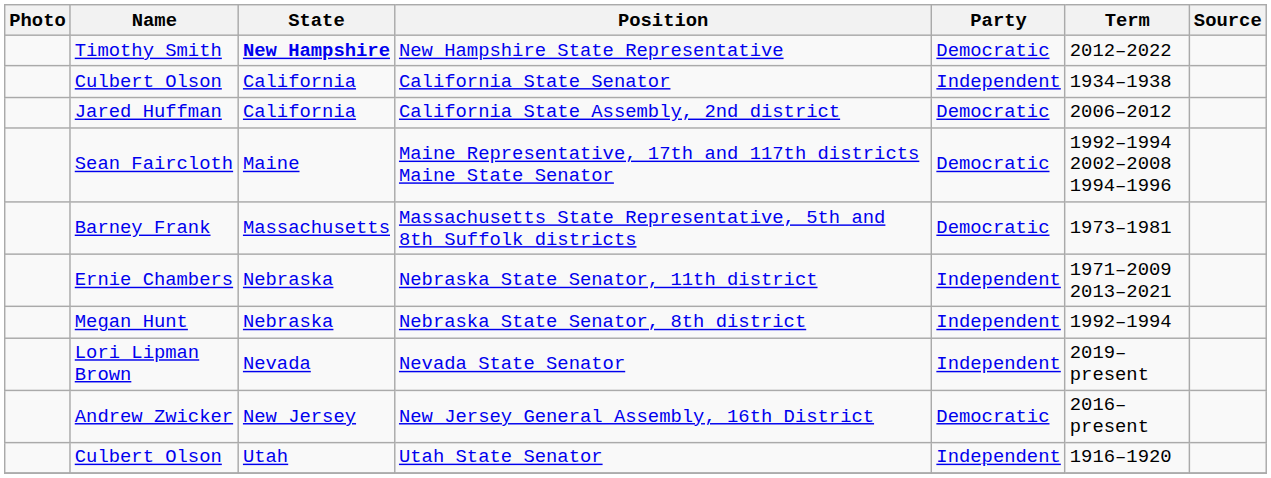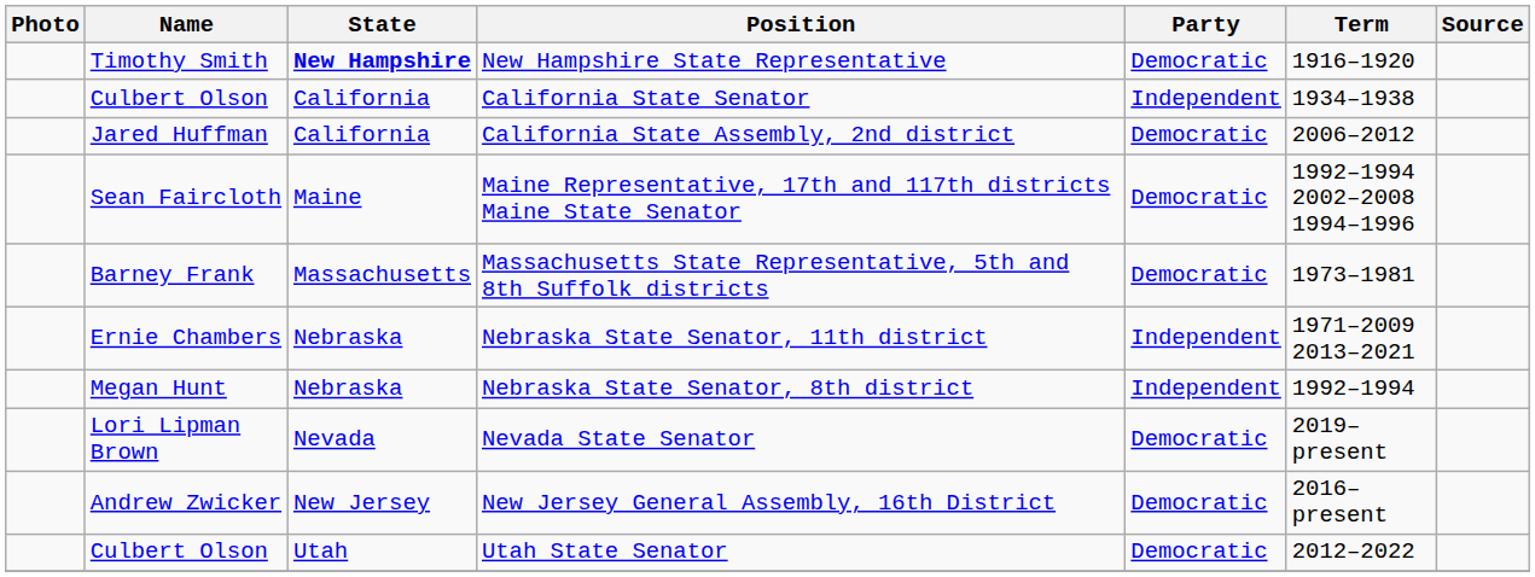 <table class="wikitable">
 <tr>
 <th>Photo</th>
 <th>Name</th>
 <th>State</th>
 <th>Position</th>
 <th>Party</th>
 <th>Term</th>
 <th>Source</th>
 </tr>
 <tr>
 <td></td>
 <td><a href='#'>Timothy Smith</a></td>
 <td><strong><a href='#'>New Hampshire</a></strong></td>
 <td><a href='#'>New Hampshire State Representative</a></td>
 <td><a href='#'>Democratic</a></td>
-<td>2012–2022</td>
+<td>1916–1920</td>
 <td></td>
 </tr>
 <tr>
 <td></td>
 <td><a href='#'>Culbert Olson</a></td>
 <td><a href='#'>California</a></td>
 <td><a href='#'>California State Senator</a></td>
 <td><a href='#'>Independent</a></td>
 <td>1934–1938</td>
 <td></td>
 </tr>
 <tr>
 <td></td>
 <td><a href='#'>Jared Huffman</a></td>
 <td><a href='#'>California</a></td>
 <td><a href='#'>California State Assembly, 2nd district</a></td>
 <td><a href='#'>Democratic</a></td>
 <td>2006–2012</td>
 <td></td>
 </tr>
 <tr>
 <td></td>
 <td><a href='#'>Sean Faircloth</a></td>
 <td><a href='#'>Maine</a></td>
 <td><a href='#'>Maine Representative, 17th and 117th districts</a><br><a href='#'>Maine State Senator</a></td>
 <td><a href='#'>Democratic</a></td>
 <td>1992–1994<br>2002–2008<br>1994–1996</td>
 <td></td>
 </tr>
 <tr>
 <td></td>
 <td><a href='#'>Barney Frank</a></td>
 <td><a href='#'>Massachusetts</a></td>
 <td><a href='#'>Massachusetts State Representative, 5th and 8th Suffolk districts</a></td>
 <td><a href='#'>Democratic</a></td>
 <td>1973–1981</td>
 <td></td>
 </tr>
 <tr>
 <td></td>
 <td><a href='#'>Ernie Chambers</a></td>
 <td><a href='#'>Nebraska</a></td>
 <td><a href='#'>Nebraska State Senator, 11th district</a></td>
 <td><a href='#'>Independent</a></td>
 <td>1971–2009<br>2013–2021</td>
 <td></td>
 </tr>
 <tr>
 <td></td>
 <td><a href='#'>Megan Hunt</a></td>
 <td><a href='#'>Nebraska</a></td>
 <td><a href='#'>Nebraska State Senator, 8th district</a></td>
 <td><a href='#'>Independent</a></td>
 <td>1992–1994</td>
 <td></td>
 </tr>
 <tr>
 <td></td>
 <td><a href='#'>Lori Lipman Brown</a></td>
 <td><a href='#'>Nevada</a></td>
 <td><a href='#'>Nevada State Senator</a></td>
-<td><a href='#'>Independent</a></td>
+<td><a href='#'>Democratic</a></td>
 <td>2019–present</td>
 <td></td>
 </tr>
 <tr>
 <td></td>
 <td><a href='#'>Andrew Zwicker</a></td>
 <td><a href='#'>New Jersey</a></td>
 <td><a href='#'>New Jersey General Assembly, 16th District</a></td>
 <td><a href='#'>Democratic</a></td>
 <td>2016–present</td>
 <td></td>
 </tr>
 <tr>
 <td></td>
 <td><a href='#'>Culbert Olson</a></td>
 <td><a href='#'>Utah</a></td>
 <td><a href='#'>Utah State Senator</a></td>
-<td><a href='#'>Independent</a></td>
-<td>1916–1920</td>
+<td><a href='#'>Democratic</a></td>
+<td>2012–2022</td>
 <td></td>
 </tr>
 <tr>
 </tr>
 </table>
